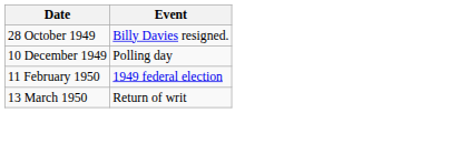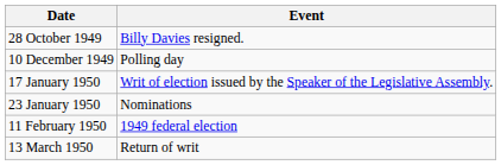 <table class="wikitable">
 <tr>
 <th>Date</th>
 <th>Event</th>
 </tr>
 <tr>
 <td>28 October 1949</td>
 <td><a href='#'>Billy Davies</a> resigned.</td>
 </tr>
 <tr>
 <td>10 December 1949</td>
 <td>Polling day</td>
 </tr>
 <tr>
+<td>17 January 1950</td>
+<td><a href='#'>Writ of election</a> issued by the <a href='#'>Speaker of the Legislative Assembly</a>.</td>
+</tr>
+<tr>
+<td>23 January 1950</td>
+<td>Nominations</td>
+</tr>
+<tr>
 <td>11 February 1950</td>
 <td><a href='#'>1949 federal election</a></td>
 </tr>
 <tr>
 <td>13 March 1950</td>
 <td>Return of writ</td>
 </tr>
 </table>
